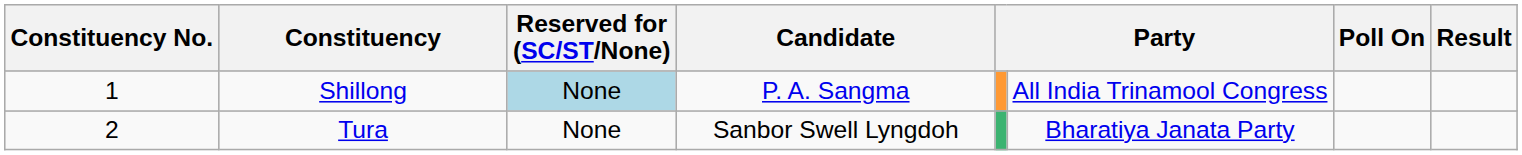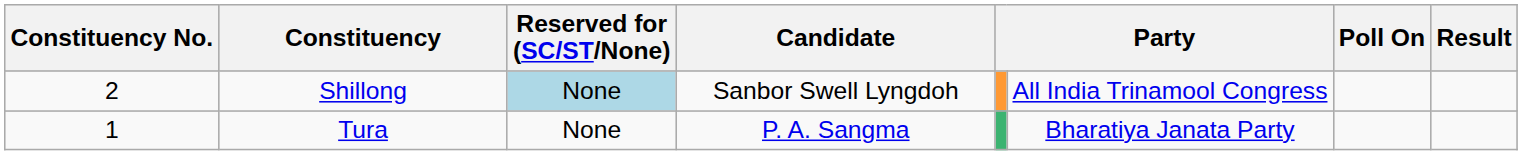 <table class="wikitable sortable" style="text-align:center">
 <tr>
 <th>Constituency No.</th>
 <th style="width:180px;">Constituency</th>
 <th>Reserved for<br>(<a href='#'>SC/ST</a>/None)</th>
 <th style="width:200px;">Candidate</th>
 <th colspan="2">Party</th>
 <th>Poll On</th>
 <th>Result</th>
 </tr>
 <tr>
-<td style="text-align:center;">1</td>
+<td style="text-align:center;">2</td>
 <td><a href='#'>Shillong</a></td>
 <td style="background: lightblue;">None</td>
-<td><a href='#'>P. A. Sangma</a></td>
+<td>Sanbor Swell Lyngdoh</td>
 <td bgcolor=#FF9933></td>
 <td><a href='#'>All India Trinamool Congress</a></td>
 <td></td>
 <td></td>
 </tr>
 <tr>
-<td style="text-align:center;">2</td>
+<td style="text-align:center;">1</td>
 <td><a href='#'>Tura</a></td>
 <td>None</td>
-<td>Sanbor Swell Lyngdoh</td>
+<td><a href='#'>P. A. Sangma</a></td>
 <td bgcolor=#3CB371></td>
 <td><a href='#'>Bharatiya Janata Party</a></td>
 <td></td>
 <td></td>
 </tr>
 </table>
